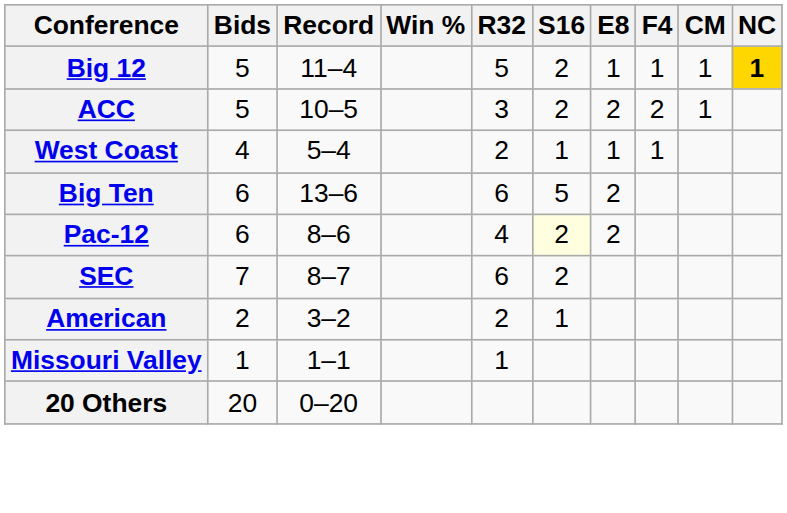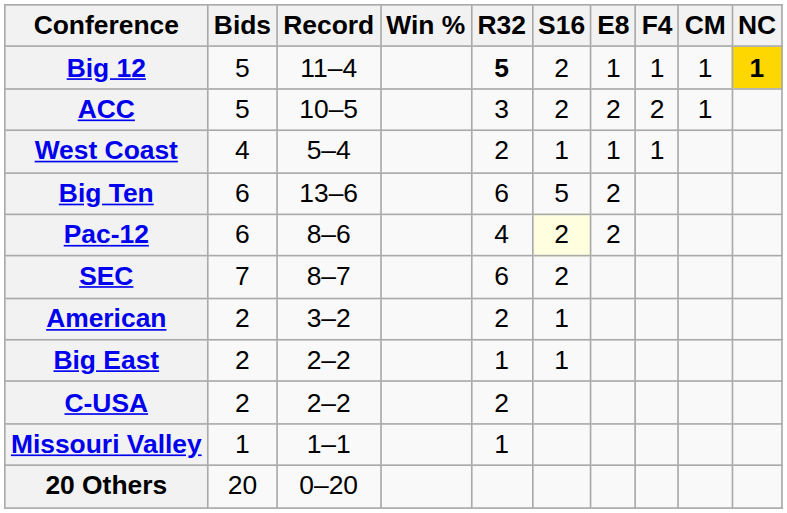 <table class="wikitable sortable plainrowheaders" style="text-align:center;">
 <tr>
 <th scope="col">Conference</th>
 <th scope="col">Bids</th>
 <th scope="col">Record</th>
 <th scope="col">Win %</th>
 <th scope="col">R32</th>
 <th scope="col">S16</th>
 <th scope="col">E8</th>
 <th scope="col">F4</th>
 <th scope="col">CM</th>
 <th scope="col">NC</th>
 </tr>
 <tr>
 <th scope="row"><a href='#'>Big 12</a></th>
 <td>5</td>
 <td>11–4</td>
 <td></td>
-<td>5</td>
+<td><strong>5</strong></td>
 <td>2</td>
 <td>1</td>
 <td>1</td>
 <td>1</td>
 <td style="background:gold;"><strong>1</strong></td>
 </tr>
 <tr>
 <th scope="row"><a href='#'>ACC</a></th>
 <td>5</td>
 <td>10–5</td>
 <td></td>
 <td>3</td>
 <td>2</td>
 <td>2</td>
 <td>2</td>
 <td>1</td>
 <td></td>
 </tr>
 <tr>
 <th scope="row"><a href='#'>West Coast</a></th>
 <td>4</td>
 <td>5–4</td>
 <td></td>
 <td>2</td>
 <td>1</td>
 <td>1</td>
 <td>1</td>
 <td></td>
 <td></td>
 </tr>
 <tr>
 <th scope="row"><a href='#'>Big Ten</a></th>
 <td>6</td>
 <td>13–6</td>
 <td></td>
 <td>6</td>
 <td>5</td>
 <td>2</td>
 <td></td>
 <td></td>
 <td></td>
 </tr>
 <tr>
 <th scope="row"><a href='#'>Pac-12</a></th>
 <td>6</td>
 <td>8–6</td>
 <td></td>
 <td>4</td>
 <td style="background: lightyellow;">2</td>
 <td>2</td>
 <td></td>
 <td></td>
 <td></td>
 </tr>
 <tr>
 <th scope="row"><a href='#'>SEC</a></th>
 <td>7</td>
 <td>8–7</td>
 <td></td>
 <td>6</td>
 <td>2</td>
 <td></td>
 <td></td>
 <td></td>
 <td></td>
 </tr>
 <tr>
 <th scope="row"><a href='#'>American</a></th>
 <td>2</td>
 <td>3–2</td>
 <td></td>
 <td>2</td>
 <td>1</td>
 <td></td>
 <td></td>
 <td></td>
 <td></td>
 </tr>
 <tr>
+<th scope="row"><a href='#'>Big East</a></th>
+<td>2</td>
+<td>2–2</td>
+<td></td>
+<td>1</td>
+<td>1</td>
+<td></td>
+<td></td>
+<td></td>
+<td></td>
+</tr>
+<tr>
+<th scope="row"><a href='#'>C-USA</a></th>
+<td>2</td>
+<td>2–2</td>
+<td></td>
+<td>2</td>
+<td></td>
+<td></td>
+<td></td>
+<td></td>
+<td></td>
+</tr>
+<tr>
 <th scope="row"><a href='#'>Missouri Valley</a></th>
 <td>1</td>
 <td>1–1</td>
 <td></td>
 <td>1</td>
 <td></td>
 <td></td>
 <td></td>
 <td></td>
 <td></td>
 </tr>
 <tr>
 <th scope="row">20 Others</th>
 <td>20</td>
 <td>0–20</td>
 <td></td>
 <td></td>
 <td></td>
 <td></td>
 <td></td>
 <td></td>
 <td></td>
 </tr>
 </table>
